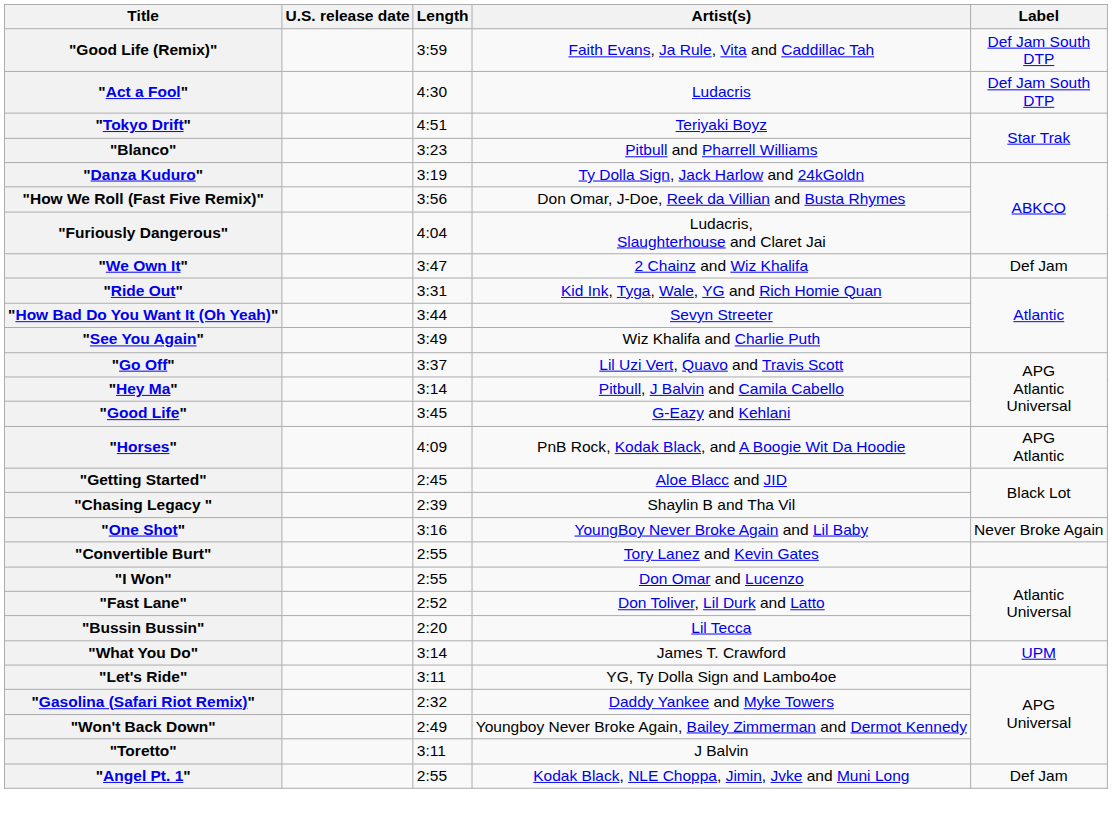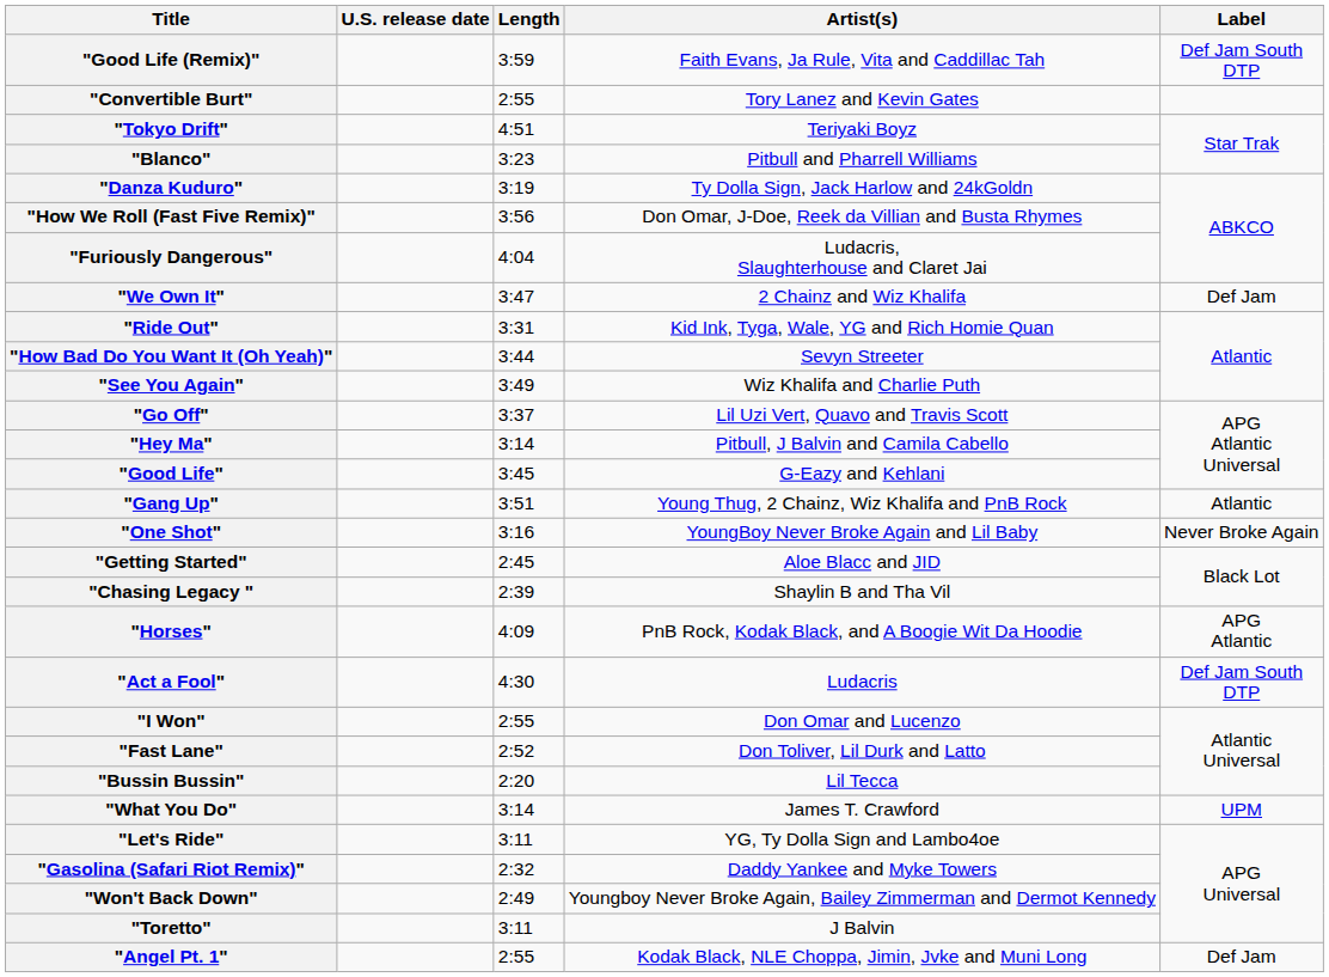 <table class="wikitable plainrowheaders" style="text-align:center;">
 <tr>
 <th scope="col">Title</th>
 <th scope="col">U.S. release date</th>
 <th scope="col">Length</th>
 <th scope="col">Artist(s)</th>
 <th scope="col">Label</th>
 </tr>
 <tr>
 <th scope="row">"Good Life (Remix)"</th>
 <td style="text-align:left"></td>
 <td style="text-align:left">3:59</td>
 <td><a href='#'>Faith Evans</a>, <a href='#'>Ja Rule</a>, <a href='#'>Vita</a> and <a href='#'>Caddillac Tah</a></td>
 <td><a href='#'>Def Jam South</a> <br><a href='#'>DTP</a></td>
 </tr>
 <tr>
-<th scope="row">"<a href='#'>Act a Fool</a>"</th>
+<th scope="row">"Convertible Burt"</th>
 <td style="text-align:left"></td>
-<td style="text-align:left">4:30</td>
-<td><a href='#'>Ludacris</a></td>
-<td><a href='#'>Def Jam South</a> <br><a href='#'>DTP</a></td>
+<td style="text-align:left">2:55</td>
+<td><a href='#'>Tory Lanez</a> and <a href='#'>Kevin Gates</a></td>
+<td></td>
 </tr>
 <tr>
 <th scope="row">"<a href='#'>Tokyo Drift</a>"</th>
 <td style="text-align:left"></td>
 <td style="text-align:left">4:51</td>
 <td><a href='#'>Teriyaki Boyz</a></td>
 <td rowspan="2"><a href='#'>Star Trak</a></td>
 </tr>
 <tr>
 <th scope="row">"Blanco"</th>
 <td style="text-align:left"></td>
 <td style="text-align:left">3:23</td>
 <td><a href='#'>Pitbull</a> and <a href='#'>Pharrell Williams</a></td>
 </tr>
 <tr>
 <th scope="row">"<a href='#'>Danza Kuduro</a>"</th>
 <td style="text-align:left"></td>
 <td style="text-align:left">3:19</td>
 <td><a href='#'>Ty Dolla Sign</a>, <a href='#'>Jack Harlow</a> and <a href='#'>24kGoldn</a></td>
 <td rowspan="3"><a href='#'>ABKCO</a></td>
 </tr>
 <tr>
 <th scope="row">"How We Roll (Fast Five Remix)"</th>
 <td style="text-align:left"></td>
 <td style="text-align:left">3:56</td>
 <td>Don Omar, J-Doe, <a href='#'>Reek da Villian</a> and <a href='#'>Busta Rhymes</a></td>
 </tr>
 <tr>
 <th scope="row">"Furiously Dangerous"</th>
 <td style="text-align:left"></td>
 <td style="text-align:left">4:04</td>
 <td>Ludacris, <br> <a href='#'>Slaughterhouse</a> and Claret Jai</td>
 </tr>
 <tr>
 <th scope="row">"<a href='#'>We Own It</a>"</th>
 <td style="text-align:left"></td>
 <td style="text-align:left">3:47</td>
 <td><a href='#'>2 Chainz</a> and <a href='#'>Wiz Khalifa</a></td>
 <td>Def Jam</td>
 </tr>
 <tr>
 <th scope="row">"<a href='#'>Ride Out</a>"</th>
 <td style="text-align:left"></td>
 <td style="text-align:left">3:31</td>
 <td><a href='#'>Kid Ink</a>, <a href='#'>Tyga</a>, <a href='#'>Wale</a>, <a href='#'>YG</a> and <a href='#'>Rich Homie Quan</a></td>
 <td rowspan="3"><a href='#'>Atlantic</a></td>
 </tr>
 <tr>
 <th scope="row">"<a href='#'>How Bad Do You Want It (Oh Yeah)</a>"</th>
 <td style="text-align:left"></td>
 <td style="text-align:left">3:44</td>
 <td><a href='#'>Sevyn Streeter</a></td>
 </tr>
 <tr>
 <th scope="row">"<a href='#'>See You Again</a>"</th>
 <td style="text-align:left"></td>
 <td style="text-align:left">3:49</td>
 <td>Wiz Khalifa and <a href='#'>Charlie Puth</a></td>
 </tr>
 <tr>
 <th scope="row">"<a href='#'>Go Off</a>"</th>
 <td style="text-align:left"></td>
 <td style="text-align:left">3:37</td>
 <td><a href='#'>Lil Uzi Vert</a>, <a href='#'>Quavo</a> and <a href='#'>Travis Scott</a></td>
 <td rowspan="3">APG <br>Atlantic <br>Universal</td>
 </tr>
 <tr>
 <th scope="row">"<a href='#'>Hey Ma</a>"</th>
 <td style="text-align:left"></td>
 <td style="text-align:left">3:14</td>
 <td><a href='#'>Pitbull</a>, <a href='#'>J Balvin</a> and <a href='#'>Camila Cabello</a></td>
 </tr>
 <tr>
 <th scope="row">"<a href='#'>Good Life</a>"</th>
 <td style="text-align:left"></td>
 <td style="text-align:left">3:45</td>
 <td><a href='#'>G-Eazy</a> and <a href='#'>Kehlani</a></td>
 </tr>
 <tr>
-<th scope="row">"<a href='#'>Horses</a>"</th>
+<th scope="row">"<a href='#'>Gang Up</a>"</th>
 <td style="text-align:left"></td>
-<td style="text-align:left">4:09</td>
-<td>PnB Rock, <a href='#'>Kodak Black</a>, and <a href='#'>A Boogie Wit Da Hoodie</a></td>
-<td>APG <br>Atlantic</td>
+<td style="text-align:left">3:51</td>
+<td><a href='#'>Young Thug</a>, 2 Chainz, Wiz Khalifa and <a href='#'>PnB Rock</a></td>
+<td>Atlantic</td>
+</tr>
+<tr>
+<th scope="row">"<a href='#'>One Shot</a>"</th>
+<td style="text-align:left"></td>
+<td style="text-align:left">3:16</td>
+<td><a href='#'>YoungBoy Never Broke Again</a> and <a href='#'>Lil Baby</a></td>
+<td>Never Broke Again</td>
 </tr>
 <tr>
 <th scope="row">"Getting Started"</th>
 <td style="text-align:left"></td>
 <td style="text-align:left">2:45</td>
 <td><a href='#'>Aloe Blacc</a> and <a href='#'>JID</a></td>
 <td rowspan="2">Black Lot</td>
 </tr>
 <tr>
 <th scope="row">"Chasing Legacy "</th>
 <td style="text-align:left"></td>
 <td style="text-align:left">2:39</td>
 <td>Shaylin B and Tha Vil</td>
 </tr>
 <tr>
-<th scope="row">"<a href='#'>One Shot</a>"</th>
+<th scope="row">"<a href='#'>Horses</a>"</th>
 <td style="text-align:left"></td>
-<td style="text-align:left">3:16</td>
-<td><a href='#'>YoungBoy Never Broke Again</a> and <a href='#'>Lil Baby</a></td>
-<td>Never Broke Again</td>
+<td style="text-align:left">4:09</td>
+<td>PnB Rock, <a href='#'>Kodak Black</a>, and <a href='#'>A Boogie Wit Da Hoodie</a></td>
+<td>APG <br>Atlantic</td>
 </tr>
 <tr>
-<th scope="row">"Convertible Burt"</th>
+<th scope="row">"<a href='#'>Act a Fool</a>"</th>
 <td style="text-align:left"></td>
-<td style="text-align:left">2:55</td>
-<td><a href='#'>Tory Lanez</a> and <a href='#'>Kevin Gates</a></td>
-<td></td>
+<td style="text-align:left">4:30</td>
+<td><a href='#'>Ludacris</a></td>
+<td><a href='#'>Def Jam South</a> <br><a href='#'>DTP</a></td>
 </tr>
 <tr>
 <th scope="row">"I Won"</th>
 <td style="text-align:left"></td>
 <td style="text-align:left">2:55</td>
 <td><a href='#'>Don Omar</a> and <a href='#'>Lucenzo</a></td>
 <td rowspan="3">Atlantic <br>Universal</td>
 </tr>
 <tr>
 <th scope="row">"Fast Lane"</th>
 <td style="text-align:left"></td>
 <td style="text-align:left">2:52</td>
 <td><a href='#'>Don Toliver</a>, <a href='#'>Lil Durk</a> and <a href='#'>Latto</a></td>
 </tr>
 <tr>
 <th scope="row">"Bussin Bussin"</th>
 <td style="text-align:left"></td>
 <td style="text-align:left">2:20</td>
 <td><a href='#'>Lil Tecca</a></td>
 </tr>
 <tr>
 <th scope="row">"What You Do"</th>
 <td style="text-align:left"></td>
 <td style="text-align:left">3:14</td>
 <td>James T. Crawford</td>
 <td><a href='#'>UPM</a></td>
 </tr>
 <tr>
 <th scope="row">"Let's Ride"</th>
 <td style="text-align:left"></td>
 <td style="text-align:left">3:11</td>
 <td>YG, Ty Dolla Sign and Lambo4oe</td>
 <td rowspan="4">APG<br>Universal</td>
 </tr>
 <tr>
 <th scope="row">"<a href='#'>Gasolina (Safari Riot Remix)</a>"</th>
 <td style="text-align:left"></td>
 <td style="text-align:left">2:32</td>
 <td><a href='#'>Daddy Yankee</a> and <a href='#'>Myke Towers</a></td>
 </tr>
 <tr>
 <th scope="row">"Won't Back Down"</th>
 <td style="text-align:left"></td>
 <td style="text-align:left">2:49</td>
 <td>Youngboy Never Broke Again, <a href='#'>Bailey Zimmerman</a> and <a href='#'>Dermot Kennedy</a></td>
 </tr>
 <tr>
 <th scope="row">"Toretto"</th>
 <td style="text-align:left"></td>
 <td style="text-align:left">3:11</td>
 <td>J Balvin</td>
 </tr>
 <tr>
 <th scope="row">"<a href='#'>Angel Pt. 1</a>"</th>
 <td style="text-align:left"></td>
 <td style="text-align:left">2:55</td>
 <td><a href='#'>Kodak Black</a>, <a href='#'>NLE Choppa</a>, <a href='#'>Jimin</a>, <a href='#'>Jvke</a> and <a href='#'>Muni Long</a></td>
 <td>Def Jam</td>
 </tr>
 </table>
